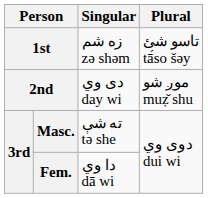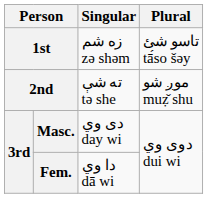 <table class="wikitable">
 <tr>
 <th colspan="2">Person</th>
 <th>Singular</th>
 <th>Plural</th>
 </tr>
 <tr>
 <th colspan="2"><strong>1st</strong></th>
 <td>زه شم<br>zə shəm</td>
 <td>تاسو شئ<br>tā́so šəy</td>
 </tr>
 <tr>
 <th colspan="2"><strong>2nd</strong></th>
-<td>دی وي<br>day wi</td>
+<td>ته شې<br>tə she</td>
 <td>موږ شو <br>muẓ̌ shu</td>
 </tr>
 <tr>
 <th rowspan="2"><strong>3rd</strong></th>
 <th>Masc.</th>
-<td>ته شې<br>tə she</td>
+<td>دی وي<br>day wi</td>
 <td rowspan="2">دوی وي<br>dui wi</td>
 </tr>
 <tr>
 <th>Fem.</th>
 <td>دا وي<br>dā wi</td>
 </tr>
 </table>
